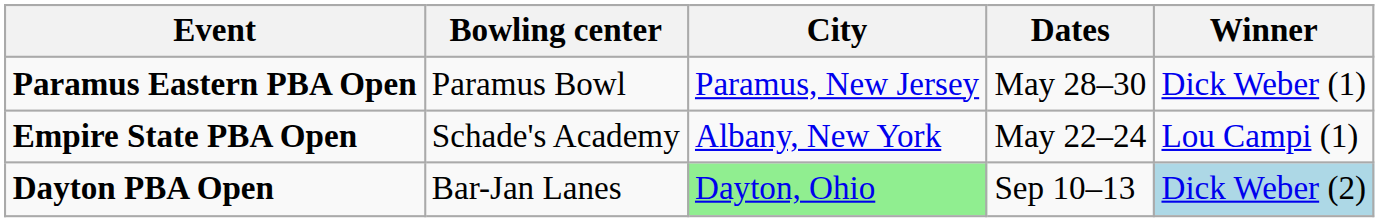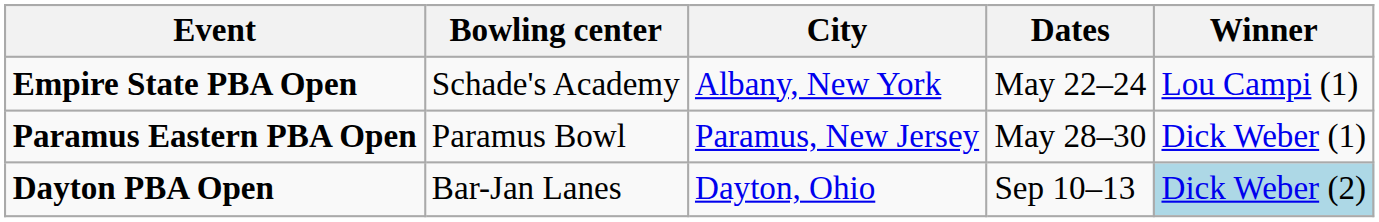 <table class="wikitable">
 <tr>
 <th>Event</th>
 <th>Bowling center</th>
 <th>City</th>
 <th>Dates</th>
 <th>Winner</th>
 </tr>
 <tr>
+<td><strong>Empire State PBA Open</strong></td>
+<td>Schade's Academy</td>
+<td><a href='#'>Albany, New York</a></td>
+<td>May 22–24</td>
+<td><a href='#'>Lou Campi</a> (1)</td>
+</tr>
+<tr>
 <td><strong>Paramus Eastern PBA Open</strong></td>
 <td>Paramus Bowl</td>
 <td><a href='#'>Paramus, New Jersey</a></td>
 <td>May 28–30</td>
 <td><a href='#'>Dick Weber</a> (1)</td>
 </tr>
 <tr>
-<td><strong>Empire State PBA Open</strong></td>
-<td>Schade's Academy</td>
-<td><a href='#'>Albany, New York</a></td>
-<td>May 22–24</td>
-<td><a href='#'>Lou Campi</a> (1)</td>
-</tr>
-<tr>
 <td><strong>Dayton PBA Open</strong></td>
 <td>Bar-Jan Lanes</td>
-<td style="background: lightgreen;"><a href='#'>Dayton, Ohio</a></td>
+<td><a href='#'>Dayton, Ohio</a></td>
 <td>Sep 10–13</td>
 <td style="background: lightblue;"><a href='#'>Dick Weber</a> (2)</td>
 </tr>
 </table>
